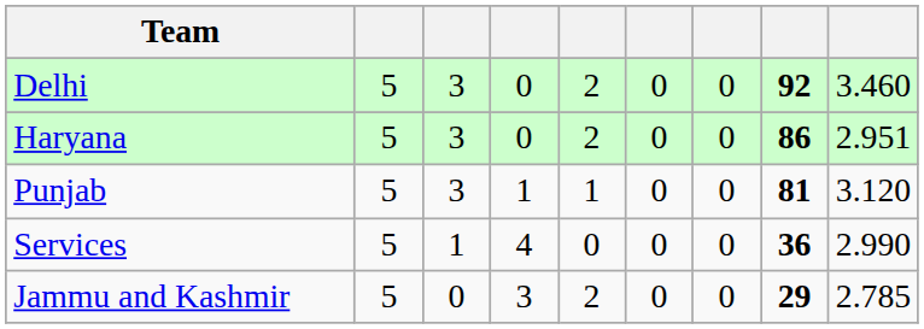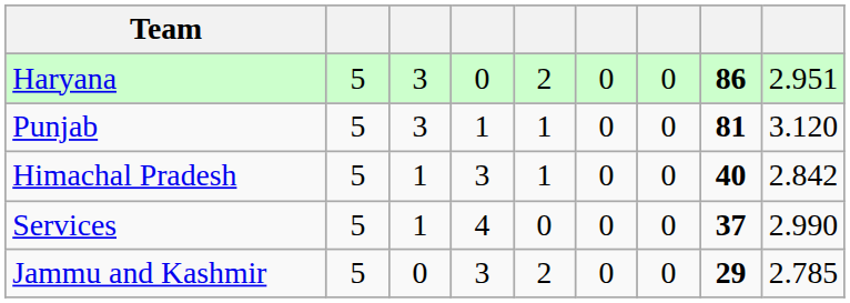 <table class="wikitable" style="text-align:center">
 <tr>
 <th style="width:160px">Team</th>
 <th style="width:25px"></th>
 <th style="width:25px"></th>
 <th style="width:25px"></th>
 <th style="width:25px"></th>
 <th style="width:25px"></th>
 <th style="width:25px"></th>
 <th style="width:25px"></th>
 <th style="width:25px;"></th>
-</tr>
-<tr style="background:#cfc;">
-<td style="text-align:left"><a href='#'>Delhi</a></td>
-<td>5</td>
-<td>3</td>
-<td>0</td>
-<td>2</td>
-<td>0</td>
-<td>0</td>
-<td><strong>92</strong></td>
-<td>3.460</td>
 </tr>
 <tr style="background:#cfc;">
 <td style="text-align:left"><a href='#'>Haryana</a></td>
 <td>5</td>
 <td>3</td>
 <td>0</td>
 <td>2</td>
 <td>0</td>
 <td>0</td>
 <td><strong>86</strong></td>
 <td>2.951</td>
 </tr>
 <tr>
 <td style="text-align:left"><a href='#'>Punjab</a></td>
 <td>5</td>
 <td>3</td>
 <td>1</td>
 <td>1</td>
 <td>0</td>
 <td>0</td>
 <td><strong>81</strong></td>
 <td>3.120</td>
 </tr>
 <tr>
+<td style="text-align:left"><a href='#'>Himachal Pradesh</a></td>
+<td>5</td>
+<td>1</td>
+<td>3</td>
+<td>1</td>
+<td>0</td>
+<td>0</td>
+<td><strong>40</strong></td>
+<td>2.842</td>
+</tr>
+<tr>
 <td style="text-align:left"><a href='#'>Services</a></td>
 <td>5</td>
 <td>1</td>
 <td>4</td>
 <td>0</td>
 <td>0</td>
 <td>0</td>
-<td><strong>36</strong></td>
+<td><strong>37</strong></td>
 <td>2.990</td>
 </tr>
 <tr>
 <td style="text-align:left"><a href='#'>Jammu and Kashmir</a></td>
 <td>5</td>
 <td>0</td>
 <td>3</td>
 <td>2</td>
 <td>0</td>
 <td>0</td>
 <td><strong>29</strong></td>
 <td>2.785</td>
 </tr>
 </table>
